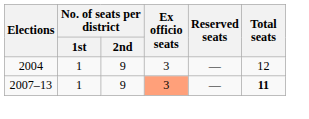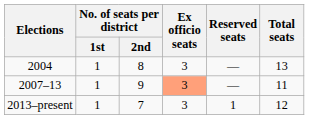 <table class=wikitable style="text-align:center">
 <tr>
 <th rowspan=2>Elections</th>
 <th colspan=2>No. of seats per district</th>
 <th width=50px rowspan=2>Ex officio seats</th>
 <th width=50px rowspan=2>Reserved seats</th>
 <th width=50px rowspan=2>Total seats</th>
 </tr>
 <tr>
 <th width=50px>1st</th>
 <th width=50px>2nd</th>
 </tr>
 <tr>
 <td>2004</td>
 <td>1</td>
-<td>9</td>
+<td>8</td>
 <td>3</td>
 <td>—</td>
-<td>12</td>
+<td>13</td>
 </tr>
 <tr>
 <td>2007–13</td>
 <td>1</td>
 <td>9</td>
 <td style="background: lightsalmon;">3</td>
 <td>—</td>
-<td><strong>11</strong></td>
+<td>11</td>
+</tr>
+<tr>
+<td>2013–present</td>
+<td>1</td>
+<td>7</td>
+<td>3</td>
+<td>1</td>
+<td>12</td>
 </tr>
 </table>
